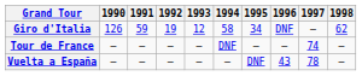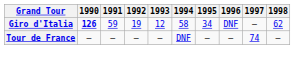 <table class="wikitable plainrowheaders">
 <tr>
 <th scope="col"><a href='#'>Grand Tour</a></th>
 <th scope="col">1990</th>
 <th scope="col">1991</th>
 <th scope="col">1992</th>
 <th scope="col">1993</th>
 <th scope="col">1994</th>
 <th scope="col">1995</th>
 <th scope="col">1996</th>
 <th scope="col">1997</th>
 <th scope="col">1998</th>
 </tr>
 <tr style="text-align:center;">
 <th scope="row"> <a href='#'>Giro d'Italia</a></th>
-<td><a href='#'>126</a></td>
+<td><strong><a href='#'>126</a></strong></td>
 <td><a href='#'>59</a></td>
 <td><a href='#'>19</a></td>
 <td><a href='#'>12</a></td>
 <td><a href='#'>58</a></td>
 <td><a href='#'>34</a></td>
 <td><a href='#'>DNF</a></td>
 <td>—</td>
 <td><a href='#'>62</a></td>
 </tr>
 <tr style="text-align:center;">
 <th scope="row"> <a href='#'>Tour de France</a></th>
 <td>—</td>
 <td>—</td>
 <td>—</td>
 <td>—</td>
 <td><a href='#'>DNF</a></td>
 <td>—</td>
 <td>—</td>
 <td><a href='#'>74</a></td>
 <td>—</td>
 </tr>
-<tr style="text-align:center;">
-<th scope="row"> <a href='#'>Vuelta a España</a></th>
-<td>—</td>
-<td>—</td>
-<td>—</td>
-<td>—</td>
-<td>—</td>
-<td><a href='#'>DNF</a></td>
-<td><a href='#'>43</a></td>
-<td><a href='#'>78</a></td>
-<td>—</td>
-</tr>
 </table>
